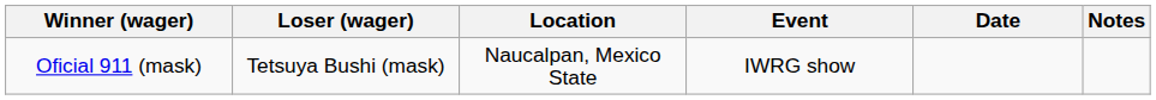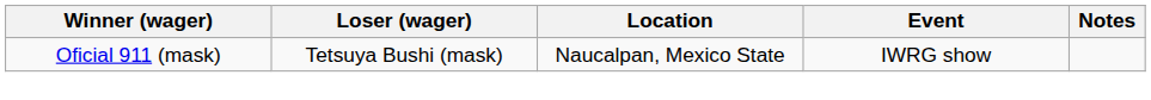 <table class="wikitable sortable" width=100%  style="text-align: center">
 <tr>
 <th width=20% scope="col">Winner (wager)</th>
 <th width=20% scope="col">Loser (wager)</th>
 <th width=20% scope="col">Location</th>
 <th width=20% scope="col">Event</th>
-<th width=15% scope="col">Date</th>
 <th class="unsortable" width=5% scope="col">Notes</th>
 </tr>
 <tr>
 <td><a href='#'>Oficial 911</a> (mask)</td>
 <td>Tetsuya Bushi (mask)</td>
 <td>Naucalpan, Mexico State</td>
 <td>IWRG show</td>
 <td></td>
-<td></td>
 </tr>
 </table>
